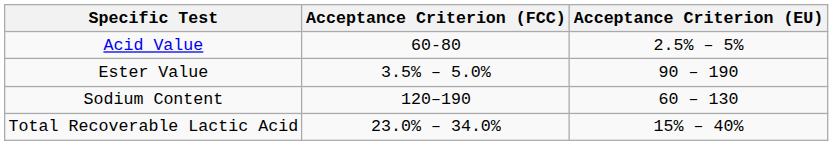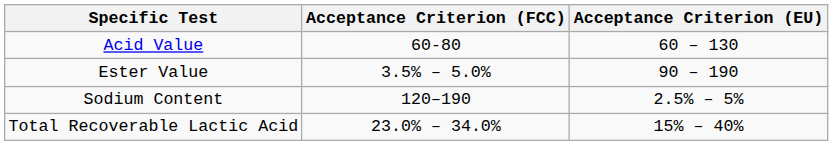 <table class="wikitable">
 <tr align = "center">
 <th>Specific Test</th>
 <th>Acceptance Criterion (FCC)</th>
 <th>Acceptance Criterion (EU)</th>
 </tr>
 <tr align = "center">
 <td><a href='#'>Acid Value</a></td>
 <td>60-80</td>
-<td>2.5% – 5%</td>
+<td>60 – 130</td>
 </tr>
 <tr align = "center">
 <td>Ester Value</td>
 <td>3.5% – 5.0%</td>
 <td>90 – 190</td>
 </tr>
 <tr align = "center">
 <td>Sodium Content</td>
 <td>120–190</td>
-<td>60 – 130</td>
+<td>2.5% – 5%</td>
 </tr>
 <tr align = "center">
 <td>Total Recoverable Lactic Acid</td>
 <td>23.0% – 34.0%</td>
 <td>15% – 40%</td>
 </tr>
 </table>
